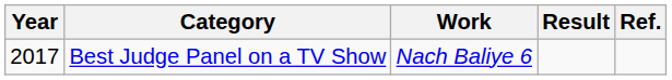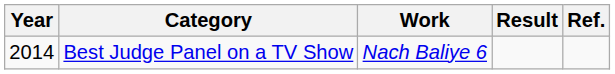 <table class="wikitable">
 <tr>
 <th>Year</th>
 <th>Category</th>
 <th>Work</th>
 <th>Result</th>
 <th>Ref.</th>
 </tr>
 <tr>
-<td>2017</td>
+<td>2014</td>
 <td><a href='#'>Best Judge Panel on a TV Show</a></td>
 <td><em><a href='#'>Nach Baliye 6</a></em></td>
 <td></td>
 <td></td>
 </tr>
 </table>
